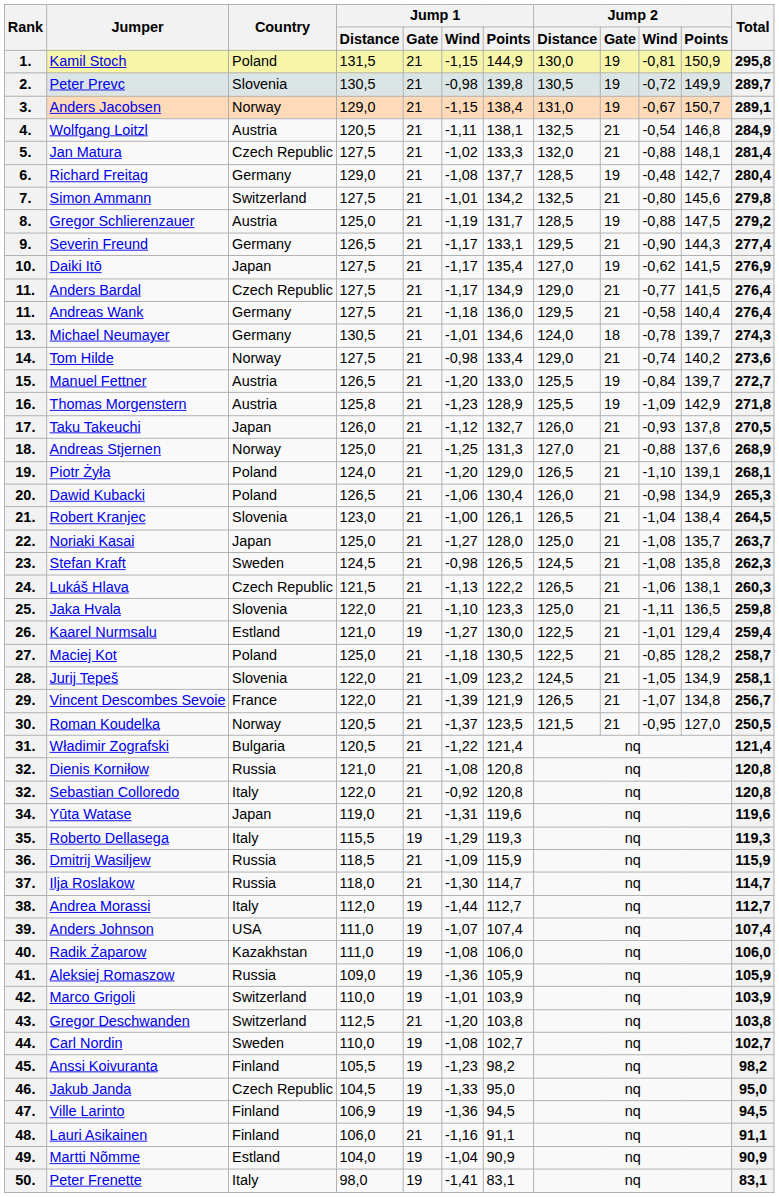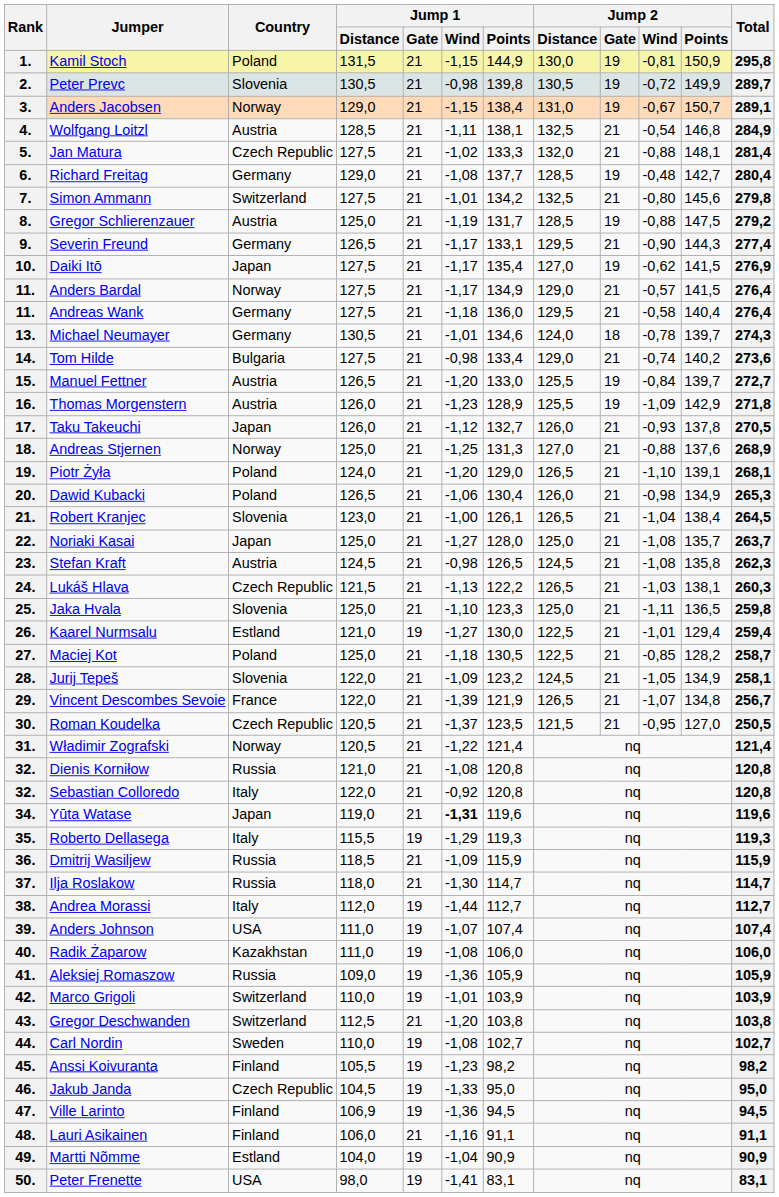 <table class="wikitable sortable" style="margin-bottom: 10px">
 <tr>
 <th rowspan="2">Rank</th>
 <th rowspan="2">Jumper</th>
 <th rowspan="2">Country</th>
 <th colspan="4">Jump 1</th>
 <th colspan="4">Jump 2</th>
 <th rowspan="2">Total</th>
 </tr>
 <tr>
 <th>Distance</th>
 <th>Gate</th>
 <th>Wind</th>
 <th>Points</th>
 <th>Distance</th>
 <th>Gate</th>
 <th>Wind</th>
 <th>Points</th>
 </tr>
 <tr bgcolor="F7F6A8">
 <th>1.</th>
 <td><a href='#'>Kamil Stoch</a></td>
 <td>Poland</td>
 <td>131,5</td>
 <td>21</td>
 <td>-1,15</td>
 <td>144,9</td>
 <td>130,0</td>
 <td>19</td>
 <td>-0,81</td>
 <td>150,9</td>
 <th>295,8</th>
 </tr>
 <tr bgcolor="DCE5E5">
 <th>2.</th>
 <td><a href='#'>Peter Prevc</a></td>
 <td>Slovenia</td>
 <td>130,5</td>
 <td>21</td>
 <td>-0,98</td>
 <td>139,8</td>
 <td>130,5</td>
 <td>19</td>
 <td>-0,72</td>
 <td>149,9</td>
 <th>289,7</th>
 </tr>
 <tr bgcolor="FFDAB9">
 <th>3.</th>
 <td><a href='#'>Anders Jacobsen</a></td>
 <td>Norway</td>
 <td>129,0</td>
 <td>21</td>
 <td>-1,15</td>
 <td>138,4</td>
 <td>131,0</td>
 <td>19</td>
 <td>-0,67</td>
 <td>150,7</td>
 <th>289,1</th>
 </tr>
 <tr>
 <th>4.</th>
 <td><a href='#'>Wolfgang Loitzl</a></td>
 <td>Austria</td>
-<td>120,5</td>
+<td>128,5</td>
 <td>21</td>
 <td>-1,11</td>
 <td>138,1</td>
 <td>132,5</td>
 <td>21</td>
 <td>-0,54</td>
 <td>146,8</td>
 <th>284,9</th>
 </tr>
 <tr>
 <th>5.</th>
 <td><a href='#'>Jan Matura</a></td>
 <td>Czech Republic</td>
 <td>127,5</td>
 <td>21</td>
 <td>-1,02</td>
 <td>133,3</td>
 <td>132,0</td>
 <td>21</td>
 <td>-0,88</td>
 <td>148,1</td>
 <th>281,4</th>
 </tr>
 <tr>
 <th>6.</th>
 <td><a href='#'>Richard Freitag</a></td>
 <td>Germany</td>
 <td>129,0</td>
 <td>21</td>
 <td>-1,08</td>
 <td>137,7</td>
 <td>128,5</td>
 <td>19</td>
 <td>-0,48</td>
 <td>142,7</td>
 <th>280,4</th>
 </tr>
 <tr>
 <th>7.</th>
 <td><a href='#'>Simon Ammann</a></td>
 <td>Switzerland</td>
 <td>127,5</td>
 <td>21</td>
 <td>-1,01</td>
 <td>134,2</td>
 <td>132,5</td>
 <td>21</td>
 <td>-0,80</td>
 <td>145,6</td>
 <th>279,8</th>
 </tr>
 <tr>
 <th>8.</th>
 <td><a href='#'>Gregor Schlierenzauer</a></td>
 <td>Austria</td>
 <td>125,0</td>
 <td>21</td>
 <td>-1,19</td>
 <td>131,7</td>
 <td>128,5</td>
 <td>19</td>
 <td>-0,88</td>
 <td>147,5</td>
 <th>279,2</th>
 </tr>
 <tr>
 <th>9.</th>
 <td><a href='#'>Severin Freund</a></td>
 <td>Germany</td>
 <td>126,5</td>
 <td>21</td>
 <td>-1,17</td>
 <td>133,1</td>
 <td>129,5</td>
 <td>21</td>
 <td>-0,90</td>
 <td>144,3</td>
 <th>277,4</th>
 </tr>
 <tr>
 <th>10.</th>
 <td><a href='#'>Daiki Itō</a></td>
 <td>Japan</td>
 <td>127,5</td>
 <td>21</td>
 <td>-1,17</td>
 <td>135,4</td>
 <td>127,0</td>
 <td>19</td>
 <td>-0,62</td>
 <td>141,5</td>
 <th>276,9</th>
 </tr>
 <tr>
 <th>11.</th>
 <td><a href='#'>Anders Bardal</a></td>
-<td>Czech Republic</td>
+<td>Norway</td>
 <td>127,5</td>
 <td>21</td>
 <td>-1,17</td>
 <td>134,9</td>
 <td>129,0</td>
 <td>21</td>
-<td>-0,77</td>
+<td>-0,57</td>
 <td>141,5</td>
 <th>276,4</th>
 </tr>
 <tr>
 <th>11.</th>
 <td><a href='#'>Andreas Wank</a></td>
 <td>Germany</td>
 <td>127,5</td>
 <td>21</td>
 <td>-1,18</td>
 <td>136,0</td>
 <td>129,5</td>
 <td>21</td>
 <td>-0,58</td>
 <td>140,4</td>
 <th>276,4</th>
 </tr>
 <tr>
 <th>13.</th>
 <td><a href='#'>Michael Neumayer</a></td>
 <td>Germany</td>
 <td>130,5</td>
 <td>21</td>
 <td>-1,01</td>
 <td>134,6</td>
 <td>124,0</td>
 <td>18</td>
 <td>-0,78</td>
 <td>139,7</td>
 <th>274,3</th>
 </tr>
 <tr>
 <th>14.</th>
 <td><a href='#'>Tom Hilde</a></td>
-<td>Norway</td>
+<td>Bulgaria</td>
 <td>127,5</td>
 <td>21</td>
 <td>-0,98</td>
 <td>133,4</td>
 <td>129,0</td>
 <td>21</td>
 <td>-0,74</td>
 <td>140,2</td>
 <th>273,6</th>
 </tr>
 <tr>
 <th>15.</th>
 <td><a href='#'>Manuel Fettner</a></td>
 <td>Austria</td>
 <td>126,5</td>
 <td>21</td>
 <td>-1,20</td>
 <td>133,0</td>
 <td>125,5</td>
 <td>19</td>
 <td>-0,84</td>
 <td>139,7</td>
 <th>272,7</th>
 </tr>
 <tr>
 <th>16.</th>
 <td><a href='#'>Thomas Morgenstern</a></td>
 <td>Austria</td>
-<td>125,8</td>
+<td>126,0</td>
 <td>21</td>
 <td>-1,23</td>
 <td>128,9</td>
 <td>125,5</td>
 <td>19</td>
 <td>-1,09</td>
 <td>142,9</td>
 <th>271,8</th>
 </tr>
 <tr>
 <th>17.</th>
 <td><a href='#'>Taku Takeuchi</a></td>
 <td>Japan</td>
 <td>126,0</td>
 <td>21</td>
 <td>-1,12</td>
 <td>132,7</td>
 <td>126,0</td>
 <td>21</td>
 <td>-0,93</td>
 <td>137,8</td>
 <th>270,5</th>
 </tr>
 <tr>
 <th>18.</th>
 <td><a href='#'>Andreas Stjernen</a></td>
 <td>Norway</td>
 <td>125,0</td>
 <td>21</td>
 <td>-1,25</td>
 <td>131,3</td>
 <td>127,0</td>
 <td>21</td>
 <td>-0,88</td>
 <td>137,6</td>
 <th>268,9</th>
 </tr>
 <tr>
 <th>19.</th>
 <td><a href='#'>Piotr Żyła</a></td>
 <td>Poland</td>
 <td>124,0</td>
 <td>21</td>
 <td>-1,20</td>
 <td>129,0</td>
 <td>126,5</td>
 <td>21</td>
 <td>-1,10</td>
 <td>139,1</td>
 <th>268,1</th>
 </tr>
 <tr>
 <th>20.</th>
 <td><a href='#'>Dawid Kubacki</a></td>
 <td>Poland</td>
 <td>126,5</td>
 <td>21</td>
 <td>-1,06</td>
 <td>130,4</td>
 <td>126,0</td>
 <td>21</td>
 <td>-0,98</td>
 <td>134,9</td>
 <th>265,3</th>
 </tr>
 <tr>
 <th>21.</th>
 <td><a href='#'>Robert Kranjec</a></td>
 <td>Slovenia</td>
 <td>123,0</td>
 <td>21</td>
 <td>-1,00</td>
 <td>126,1</td>
 <td>126,5</td>
 <td>21</td>
 <td>-1,04</td>
 <td>138,4</td>
 <th>264,5</th>
 </tr>
 <tr>
 <th>22.</th>
 <td><a href='#'>Noriaki Kasai</a></td>
 <td>Japan</td>
 <td>125,0</td>
 <td>21</td>
 <td>-1,27</td>
 <td>128,0</td>
 <td>125,0</td>
 <td>21</td>
 <td>-1,08</td>
 <td>135,7</td>
 <th>263,7</th>
 </tr>
 <tr>
 <th>23.</th>
 <td><a href='#'>Stefan Kraft</a></td>
-<td>Sweden</td>
+<td>Austria</td>
 <td>124,5</td>
 <td>21</td>
 <td>-0,98</td>
 <td>126,5</td>
 <td>124,5</td>
 <td>21</td>
 <td>-1,08</td>
 <td>135,8</td>
 <th>262,3</th>
 </tr>
 <tr>
 <th>24.</th>
 <td><a href='#'>Lukáš Hlava</a></td>
 <td>Czech Republic</td>
 <td>121,5</td>
 <td>21</td>
 <td>-1,13</td>
 <td>122,2</td>
 <td>126,5</td>
 <td>21</td>
-<td>-1,06</td>
+<td>-1,03</td>
 <td>138,1</td>
 <th>260,3</th>
 </tr>
 <tr>
 <th>25.</th>
 <td><a href='#'>Jaka Hvala</a></td>
 <td>Slovenia</td>
-<td>122,0</td>
+<td>125,0</td>
 <td>21</td>
 <td>-1,10</td>
 <td>123,3</td>
 <td>125,0</td>
 <td>21</td>
 <td>-1,11</td>
 <td>136,5</td>
 <th>259,8</th>
 </tr>
 <tr>
 <th>26.</th>
 <td><a href='#'>Kaarel Nurmsalu</a></td>
 <td>Estland</td>
 <td>121,0</td>
 <td>19</td>
 <td>-1,27</td>
 <td>130,0</td>
 <td>122,5</td>
 <td>21</td>
 <td>-1,01</td>
 <td>129,4</td>
 <th>259,4</th>
 </tr>
 <tr>
 <th>27.</th>
 <td><a href='#'>Maciej Kot</a></td>
 <td>Poland</td>
 <td>125,0</td>
 <td>21</td>
 <td>-1,18</td>
 <td>130,5</td>
 <td>122,5</td>
 <td>21</td>
 <td>-0,85</td>
 <td>128,2</td>
 <th>258,7</th>
 </tr>
 <tr>
 <th>28.</th>
 <td><a href='#'>Jurij Tepeš</a></td>
 <td>Slovenia</td>
 <td>122,0</td>
 <td>21</td>
 <td>-1,09</td>
 <td>123,2</td>
 <td>124,5</td>
 <td>21</td>
 <td>-1,05</td>
 <td>134,9</td>
 <th>258,1</th>
 </tr>
 <tr>
 <th>29.</th>
 <td><a href='#'>Vincent Descombes Sevoie</a></td>
 <td>France</td>
 <td>122,0</td>
 <td>21</td>
 <td>-1,39</td>
 <td>121,9</td>
 <td>126,5</td>
 <td>21</td>
 <td>-1,07</td>
 <td>134,8</td>
 <th>256,7</th>
 </tr>
 <tr>
 <th>30.</th>
 <td><a href='#'>Roman Koudelka</a></td>
-<td>Norway</td>
+<td>Czech Republic</td>
 <td>120,5</td>
 <td>21</td>
 <td>-1,37</td>
 <td>123,5</td>
 <td>121,5</td>
 <td>21</td>
 <td>-0,95</td>
 <td>127,0</td>
 <th>250,5</th>
 </tr>
 <tr>
 <th>31.</th>
 <td><a href='#'>Władimir Zografski</a></td>
-<td>Bulgaria</td>
+<td>Norway</td>
 <td>120,5</td>
 <td>21</td>
 <td>-1,22</td>
 <td>121,4</td>
 <td colspan="4" style="text-align:center;">nq</td>
 <th>121,4</th>
 </tr>
 <tr>
 <th>32.</th>
 <td><a href='#'>Dienis Korniłow</a></td>
 <td>Russia</td>
 <td>121,0</td>
 <td>21</td>
 <td>-1,08</td>
 <td>120,8</td>
 <td colspan="4" style="text-align:center;">nq</td>
 <th>120,8</th>
 </tr>
 <tr>
 <th>32.</th>
 <td><a href='#'>Sebastian Colloredo</a></td>
 <td>Italy</td>
 <td>122,0</td>
 <td>21</td>
 <td>-0,92</td>
 <td>120,8</td>
 <td colspan="4" style="text-align:center;">nq</td>
 <th>120,8</th>
 </tr>
 <tr>
 <th>34.</th>
 <td><a href='#'>Yūta Watase</a></td>
 <td>Japan</td>
 <td>119,0</td>
 <td>21</td>
-<td>-1,31</td>
+<td><strong>-1,31</strong></td>
 <td>119,6</td>
 <td colspan="4" style="text-align:center;">nq</td>
 <th>119,6</th>
 </tr>
 <tr>
 <th>35.</th>
 <td><a href='#'>Roberto Dellasega</a></td>
 <td>Italy</td>
 <td>115,5</td>
 <td>19</td>
 <td>-1,29</td>
 <td>119,3</td>
 <td colspan="4" style="text-align:center;">nq</td>
 <th>119,3</th>
 </tr>
 <tr>
 <th>36.</th>
 <td><a href='#'>Dmitrij Wasiljew</a></td>
 <td>Russia</td>
 <td>118,5</td>
 <td>21</td>
 <td>-1,09</td>
 <td>115,9</td>
 <td colspan="4" style="text-align:center;">nq</td>
 <th>115,9</th>
 </tr>
 <tr>
 <th>37.</th>
 <td><a href='#'>Ilja Roslakow</a></td>
 <td>Russia</td>
 <td>118,0</td>
 <td>21</td>
 <td>-1,30</td>
 <td>114,7</td>
 <td colspan="4" style="text-align:center;">nq</td>
 <th>114,7</th>
 </tr>
 <tr>
 <th>38.</th>
 <td><a href='#'>Andrea Morassi</a></td>
 <td>Italy</td>
 <td>112,0</td>
 <td>19</td>
 <td>-1,44</td>
 <td>112,7</td>
 <td colspan="4" style="text-align:center;">nq</td>
 <th>112,7</th>
 </tr>
 <tr>
 <th>39.</th>
 <td><a href='#'>Anders Johnson</a></td>
 <td>USA</td>
 <td>111,0</td>
 <td>19</td>
 <td>-1,07</td>
 <td>107,4</td>
 <td colspan="4" style="text-align:center;">nq</td>
 <th>107,4</th>
 </tr>
 <tr>
 <th>40.</th>
 <td><a href='#'>Radik Żaparow</a></td>
 <td>Kazakhstan</td>
 <td>111,0</td>
 <td>19</td>
 <td>-1,08</td>
 <td>106,0</td>
 <td colspan="4" style="text-align:center;">nq</td>
 <th>106,0</th>
 </tr>
 <tr>
 <th>41.</th>
 <td><a href='#'>Aleksiej Romaszow</a></td>
 <td>Russia</td>
 <td>109,0</td>
 <td>19</td>
 <td>-1,36</td>
 <td>105,9</td>
 <td colspan="4" style="text-align:center;">nq</td>
 <th>105,9</th>
 </tr>
 <tr>
 <th>42.</th>
 <td><a href='#'>Marco Grigoli</a></td>
 <td>Switzerland</td>
 <td>110,0</td>
 <td>19</td>
 <td>-1,01</td>
 <td>103,9</td>
 <td colspan="4" style="text-align:center;">nq</td>
 <th>103,9</th>
 </tr>
 <tr>
 <th>43.</th>
 <td><a href='#'>Gregor Deschwanden</a></td>
 <td>Switzerland</td>
 <td>112,5</td>
 <td>21</td>
 <td>-1,20</td>
 <td>103,8</td>
 <td colspan="4" style="text-align:center;">nq</td>
 <th>103,8</th>
 </tr>
 <tr>
 <th>44.</th>
 <td><a href='#'>Carl Nordin</a></td>
 <td>Sweden</td>
 <td>110,0</td>
 <td>19</td>
 <td>-1,08</td>
 <td>102,7</td>
 <td colspan="4" style="text-align:center;">nq</td>
 <th>102,7</th>
 </tr>
 <tr>
 <th>45.</th>
 <td><a href='#'>Anssi Koivuranta</a></td>
 <td>Finland</td>
 <td>105,5</td>
 <td>19</td>
 <td>-1,23</td>
 <td>98,2</td>
 <td colspan="4" style="text-align:center;">nq</td>
 <th>98,2</th>
 </tr>
 <tr>
 <th>46.</th>
 <td><a href='#'>Jakub Janda</a></td>
 <td>Czech Republic</td>
 <td>104,5</td>
 <td>19</td>
 <td>-1,33</td>
 <td>95,0</td>
 <td colspan="4" style="text-align:center;">nq</td>
 <th>95,0</th>
 </tr>
 <tr>
 <th>47.</th>
 <td><a href='#'>Ville Larinto</a></td>
 <td>Finland</td>
 <td>106,9</td>
 <td>19</td>
 <td>-1,36</td>
 <td>94,5</td>
 <td colspan="4" style="text-align:center;">nq</td>
 <th>94,5</th>
 </tr>
 <tr>
 <th>48.</th>
 <td><a href='#'>Lauri Asikainen</a></td>
 <td>Finland</td>
 <td>106,0</td>
 <td>21</td>
 <td>-1,16</td>
 <td>91,1</td>
 <td colspan="4" style="text-align:center;">nq</td>
 <th>91,1</th>
 </tr>
 <tr>
 <th>49.</th>
 <td><a href='#'>Martti Nõmme</a></td>
 <td>Estland</td>
 <td>104,0</td>
 <td>19</td>
 <td>-1,04</td>
 <td>90,9</td>
 <td colspan="4" style="text-align:center;">nq</td>
 <th>90,9</th>
 </tr>
 <tr>
 <th>50.</th>
 <td><a href='#'>Peter Frenette</a></td>
-<td>Italy</td>
+<td>USA</td>
 <td>98,0</td>
 <td>19</td>
 <td>-1,41</td>
 <td>83,1</td>
 <td colspan="4" style="text-align:center;">nq</td>
 <th>83,1</th>
 </tr>
 </table>
